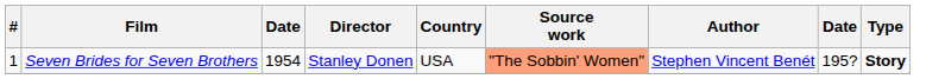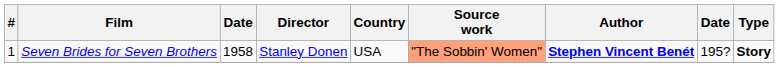 <table class="wikitable">
 <tr>
 <th>#</th>
 <th>Film</th>
 <th>Date</th>
 <th>Director</th>
 <th>Country</th>
 <th>Source<br>work</th>
 <th>Author</th>
 <th>Date</th>
 <th>Type</th>
 </tr>
 <tr>
 <td>1</td>
 <td><em><a href='#'>Seven Brides for Seven Brothers</a></em></td>
-<td>1954</td>
+<td>1958</td>
 <td><a href='#'>Stanley Donen</a></td>
 <td>USA</td>
 <td style="background: lightsalmon;">"The Sobbin' Women"</td>
-<td><a href='#'>Stephen Vincent Benét</a></td>
+<td><strong><a href='#'>Stephen Vincent Benét</a></strong></td>
 <td>195?</td>
 <td><strong>Story</strong></td>
 </tr>
 <tr>
 </tr>
 </table>
